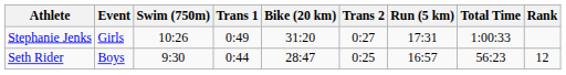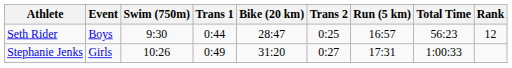 <table class="wikitable" style="font-size:90%;">
 <tr>
 <th>Athlete</th>
 <th>Event</th>
 <th>Swim (750m)</th>
 <th>Trans 1</th>
 <th>Bike (20 km)</th>
 <th>Trans 2</th>
 <th>Run (5 km)</th>
 <th>Total Time</th>
 <th>Rank</th>
 </tr>
 <tr align=center>
+<td align=left><a href='#'>Seth Rider</a></td>
+<td align=left><a href='#'>Boys</a></td>
+<td>9:30</td>
+<td>0:44</td>
+<td>28:47</td>
+<td>0:25</td>
+<td>16:57</td>
+<td>56:23</td>
+<td>12</td>
+</tr>
+<tr align=center>
 <td align=left><a href='#'>Stephanie Jenks</a></td>
 <td align=left><a href='#'>Girls</a></td>
 <td>10:26</td>
 <td>0:49</td>
 <td>31:20</td>
 <td>0:27</td>
 <td>17:31</td>
 <td>1:00:33</td>
 <td></td>
 </tr>
-<tr align=center>
-<td align=left><a href='#'>Seth Rider</a></td>
-<td align=left><a href='#'>Boys</a></td>
-<td>9:30</td>
-<td>0:44</td>
-<td>28:47</td>
-<td>0:25</td>
-<td>16:57</td>
-<td>56:23</td>
-<td>12</td>
-</tr>
 </table>
